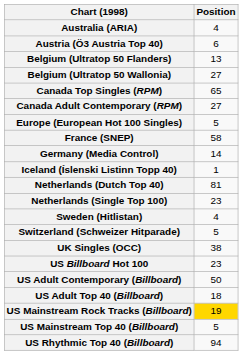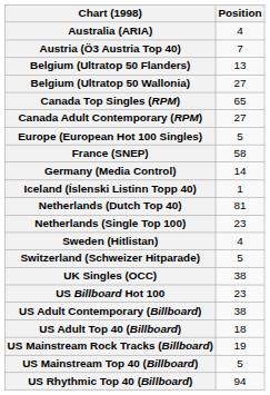 <table class="wikitable sortable plainrowheaders" style="text-align:center">
 <tr>
 <th>Chart (1998)</th>
 <th>Position</th>
 </tr>
 <tr>
 <th scope="row">Australia (ARIA)</th>
 <td>4</td>
 </tr>
 <tr>
 <th scope="row">Austria (Ö3 Austria Top 40)</th>
-<td>6</td>
+<td>7</td>
 </tr>
 <tr>
 <th scope="row">Belgium (Ultratop 50 Flanders)</th>
 <td>13</td>
 </tr>
 <tr>
 <th scope="row">Belgium (Ultratop 50 Wallonia)</th>
 <td>27</td>
 </tr>
 <tr>
 <th scope="row">Canada Top Singles (<em>RPM</em>)</th>
 <td>65</td>
 </tr>
 <tr>
 <th scope="row">Canada Adult Contemporary (<em>RPM</em>)</th>
 <td>27</td>
 </tr>
 <tr>
 <th scope="row">Europe (European Hot 100 Singles)</th>
 <td>5</td>
 </tr>
 <tr>
 <th scope="row">France (SNEP)</th>
 <td>58</td>
 </tr>
 <tr>
 <th scope="row">Germany (Media Control)</th>
 <td>14</td>
 </tr>
 <tr>
 <th scope="row">Iceland (Íslenski Listinn Topp 40)</th>
 <td>1</td>
 </tr>
 <tr>
 <th scope="row">Netherlands (Dutch Top 40)</th>
 <td>81</td>
 </tr>
 <tr>
 <th scope="row">Netherlands (Single Top 100)</th>
 <td>23</td>
 </tr>
 <tr>
 <th scope="row">Sweden (Hitlistan)</th>
 <td>4</td>
 </tr>
 <tr>
 <th scope="row">Switzerland (Schweizer Hitparade)</th>
 <td>5</td>
 </tr>
 <tr>
 <th scope="row">UK Singles (OCC)</th>
 <td>38</td>
 </tr>
 <tr>
 <th scope="row">US <em>Billboard</em> Hot 100</th>
 <td>23</td>
 </tr>
 <tr>
 <th scope="row">US Adult Contemporary (<em>Billboard</em>)</th>
-<td>50</td>
+<td>38</td>
 </tr>
 <tr>
 <th scope="row">US Adult Top 40 (<em>Billboard</em>)</th>
 <td>18</td>
 </tr>
 <tr>
 <th scope="row">US Mainstream Rock Tracks (<em>Billboard</em>)</th>
-<td style="background: gold;">19</td>
+<td>19</td>
 </tr>
 <tr>
 <th scope="row">US Mainstream Top 40 (<em>Billboard</em>)</th>
 <td>5</td>
 </tr>
 <tr>
 <th scope="row">US Rhythmic Top 40 (<em>Billboard</em>)</th>
 <td>94</td>
 </tr>
 </table>
